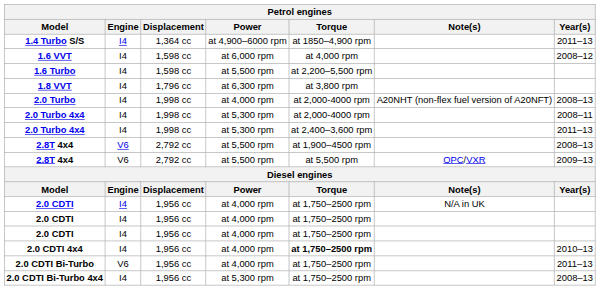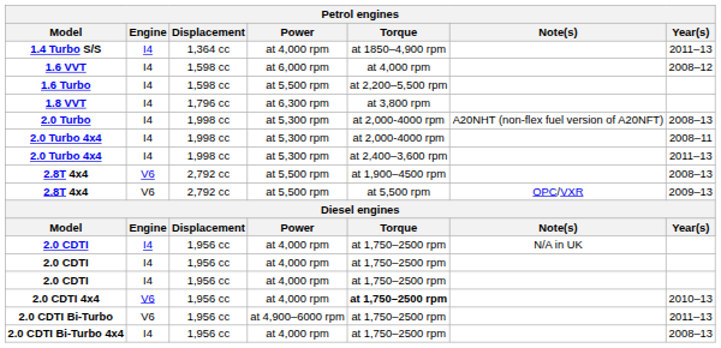 <table class="wikitable" style="text-align:center; font-size:90%;">
 <tr>
 <th colspan=10>Petrol engines</th>
 </tr>
 <tr style="background:#dcdcdc; text-align:center; vertical-align:middle;">
 <th>Model</th>
 <th>Engine</th>
 <th>Displacement</th>
 <th>Power</th>
 <th>Torque</th>
 <th>Note(s)</th>
 <th>Year(s)</th>
 </tr>
 <tr style="background:#fff;">
 <td><strong><a href='#'>1.4 Turbo</a> S/S</strong></td>
 <td><a href='#'>I4</a></td>
 <td>1,364 cc</td>
-<td> at 4,900–6000 rpm</td>
+<td> at 4,000 rpm</td>
 <td> at 1850–4,900 rpm</td>
 <td></td>
 <td>2011–13</td>
 </tr>
 <tr style="background:#fff;">
 <td><strong><a href='#'>1.6 VVT</a></strong></td>
 <td>I4</td>
 <td>1,598 cc</td>
 <td> at 6,000 rpm</td>
 <td> at 4,000 rpm</td>
 <td></td>
 <td>2008–12</td>
 </tr>
 <tr style="background:#fff;">
 <td><strong><a href='#'>1.6 Turbo</a></strong></td>
 <td>I4</td>
 <td>1,598 cc</td>
 <td> at 5,500 rpm</td>
 <td> at 2,200–5,500 rpm</td>
 <td></td>
 <td></td>
 </tr>
 <tr style="background:#fff;">
 <td><strong><a href='#'>1.8 VVT</a></strong></td>
 <td>I4</td>
 <td>1,796 cc</td>
 <td> at 6,300 rpm</td>
 <td> at 3,800 rpm</td>
 <td></td>
 <td></td>
 </tr>
 <tr style="background:#fff;">
 <td><strong><a href='#'>2.0 Turbo</a></strong></td>
 <td>I4</td>
 <td>1,998 cc</td>
-<td> at 4,000 rpm</td>
+<td> at 5,300 rpm</td>
 <td> at 2,000-4000 rpm</td>
 <td>A20NHT (non-flex fuel version of A20NFT)</td>
 <td>2008–13</td>
 </tr>
 <tr style="background:#fff;">
 <td><strong><a href='#'>2.0 Turbo 4x4</a></strong></td>
 <td>I4</td>
 <td>1,998 cc</td>
 <td> at 5,300 rpm</td>
 <td> at 2,000-4000 rpm</td>
 <td></td>
 <td>2008–11</td>
 </tr>
 <tr style="background:#fff;">
 <td><strong><a href='#'>2.0 Turbo 4x4</a></strong></td>
 <td>I4</td>
 <td>1,998 cc</td>
 <td> at 5,300 rpm</td>
 <td> at 2,400–3,600 rpm</td>
 <td></td>
 <td>2011–13</td>
 </tr>
 <tr style="background:#fff;">
 <td><strong><a href='#'>2.8T</a> 4x4</strong></td>
 <td><a href='#'>V6</a></td>
 <td>2,792 cc</td>
 <td> at 5,500 rpm</td>
 <td> at 1,900–4500 rpm</td>
 <td></td>
 <td>2008–13</td>
 </tr>
 <tr style="background:#fff;">
 <td><strong><a href='#'>2.8T</a> 4x4</strong></td>
 <td>V6</td>
 <td>2,792 cc</td>
 <td> at 5,500 rpm</td>
 <td> at 5,500 rpm</td>
 <td><a href='#'>OPC</a>/<a href='#'>VXR</a></td>
 <td>2009–13</td>
 </tr>
 <tr>
 <th colspan=10>Diesel engines</th>
 </tr>
 <tr style="background:#dcdcdc; text-align:center; vertical-align:middle;">
 <th>Model</th>
 <th>Engine</th>
 <th>Displacement</th>
 <th>Power</th>
 <th>Torque</th>
 <th>Note(s)</th>
 <th>Year(s)</th>
 </tr>
 <tr style="background:#fff;">
 <td><strong><a href='#'>2.0 CDTI</a></strong></td>
 <td><a href='#'>I4</a></td>
 <td>1,956 cc</td>
 <td> at 4,000 rpm</td>
 <td> at 1,750–2500 rpm</td>
 <td>N/A in UK</td>
 <td></td>
 </tr>
 <tr style="background:#fff;">
 <td><strong>2.0 CDTI</strong></td>
 <td>I4</td>
 <td>1,956 cc</td>
 <td> at 4,000 rpm</td>
 <td> at 1,750–2500 rpm</td>
 <td></td>
 <td></td>
 </tr>
 <tr style="background:#fff;">
 <td><strong>2.0 CDTI</strong></td>
 <td>I4</td>
 <td>1,956 cc</td>
 <td> at 4,000 rpm</td>
 <td> at 1,750–2500 rpm</td>
 <td></td>
 <td></td>
 </tr>
 <tr style="background:#fff;">
 <td><strong>2.0 CDTI 4x4</strong></td>
-<td>I4</td>
+<td><a href='#'>V6</a></td>
 <td>1,956 cc</td>
 <td> at 4,000 rpm</td>
 <td><strong> at 1,750–2500 rpm</strong></td>
 <td></td>
 <td>2010–13</td>
 </tr>
 <tr style="background:#fff;">
 <td><strong>2.0 CDTI Bi-Turbo</strong></td>
 <td>V6</td>
 <td>1,956 cc</td>
-<td> at 4,000 rpm</td>
+<td> at 4,900–6000 rpm</td>
 <td> at 1,750–2500 rpm</td>
 <td></td>
 <td>2011–13</td>
 </tr>
 <tr style="background:#fff;">
 <td><strong>2.0 CDTI Bi-Turbo 4x4</strong></td>
 <td>I4</td>
 <td>1,956 cc</td>
-<td> at 5,300 rpm</td>
+<td> at 4,000 rpm</td>
 <td> at 1,750–2500 rpm</td>
 <td></td>
 <td>2008–13</td>
 </tr>
 </table>
